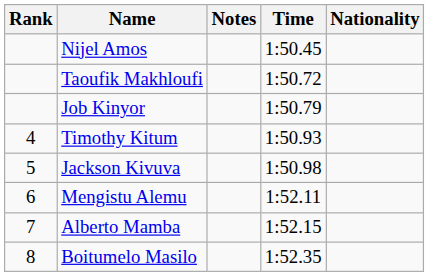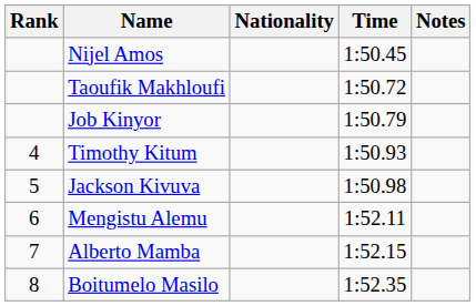 <table class="wikitable sortable" style="text-align:center">
 <tr>
 <th>Rank</th>
 <th>Name</th>
+<th>Nationality</th>
+<th>Time</th>
 <th>Notes</th>
-<th>Time</th>
-<th>Nationality</th>
 </tr>
 <tr>
 <td></td>
 <td align=left><a href='#'>Nijel Amos</a></td>
+<td align=left></td>
+<td>1:50.45</td>
 <td></td>
-<td>1:50.45</td>
-<td align=left></td>
 </tr>
 <tr>
 <td></td>
 <td align=left><a href='#'>Taoufik Makhloufi</a></td>
+<td align=left></td>
+<td>1:50.72</td>
 <td></td>
-<td>1:50.72</td>
-<td align=left></td>
 </tr>
 <tr>
 <td></td>
 <td align=left><a href='#'>Job Kinyor</a></td>
+<td align=left></td>
+<td>1:50.79</td>
 <td></td>
-<td>1:50.79</td>
-<td align=left></td>
 </tr>
 <tr>
 <td>4</td>
 <td align=left><a href='#'>Timothy Kitum</a></td>
+<td align=left></td>
+<td>1:50.93</td>
 <td></td>
-<td>1:50.93</td>
-<td align=left></td>
 </tr>
 <tr>
 <td>5</td>
 <td align=left><a href='#'>Jackson Kivuva</a></td>
+<td align=left></td>
+<td>1:50.98</td>
 <td></td>
-<td>1:50.98</td>
-<td align=left></td>
 </tr>
 <tr>
 <td>6</td>
 <td align=left><a href='#'>Mengistu Alemu</a></td>
+<td align=left></td>
+<td>1:52.11</td>
 <td></td>
-<td>1:52.11</td>
-<td align=left></td>
 </tr>
 <tr>
 <td>7</td>
 <td align=left><a href='#'>Alberto Mamba</a></td>
+<td align=left></td>
+<td>1:52.15</td>
 <td></td>
-<td>1:52.15</td>
-<td align=left></td>
 </tr>
 <tr>
 <td>8</td>
 <td align=left><a href='#'>Boitumelo Masilo</a></td>
+<td align=left></td>
+<td>1:52.35</td>
 <td></td>
-<td>1:52.35</td>
-<td align=left></td>
 </tr>
 </table>
